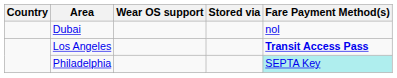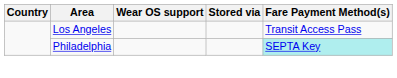 <table class="wikitable">
 <tr>
 <th>Country</th>
 <th>Area</th>
 <th>Wear OS support</th>
 <th>Stored via</th>
 <th>Fare Payment Method(s)</th>
 </tr>
 <tr>
-<td></td>
-<td><a href='#'>Dubai</a></td>
-<td></td>
-<td></td>
-<td><a href='#'>nol</a></td>
-</tr>
-<tr>
 <td rowspan="2"></td>
 <td><a href='#'>Los Angeles</a></td>
 <td></td>
 <td></td>
-<td><strong><a href='#'>Transit Access Pass</a></strong></td>
+<td><a href='#'>Transit Access Pass</a></td>
 </tr>
 <tr>
 <td><a href='#'>Philadelphia</a></td>
 <td></td>
 <td></td>
 <td style="background: paleturquoise;"><a href='#'>SEPTA Key</a></td>
 </tr>
 </table>
